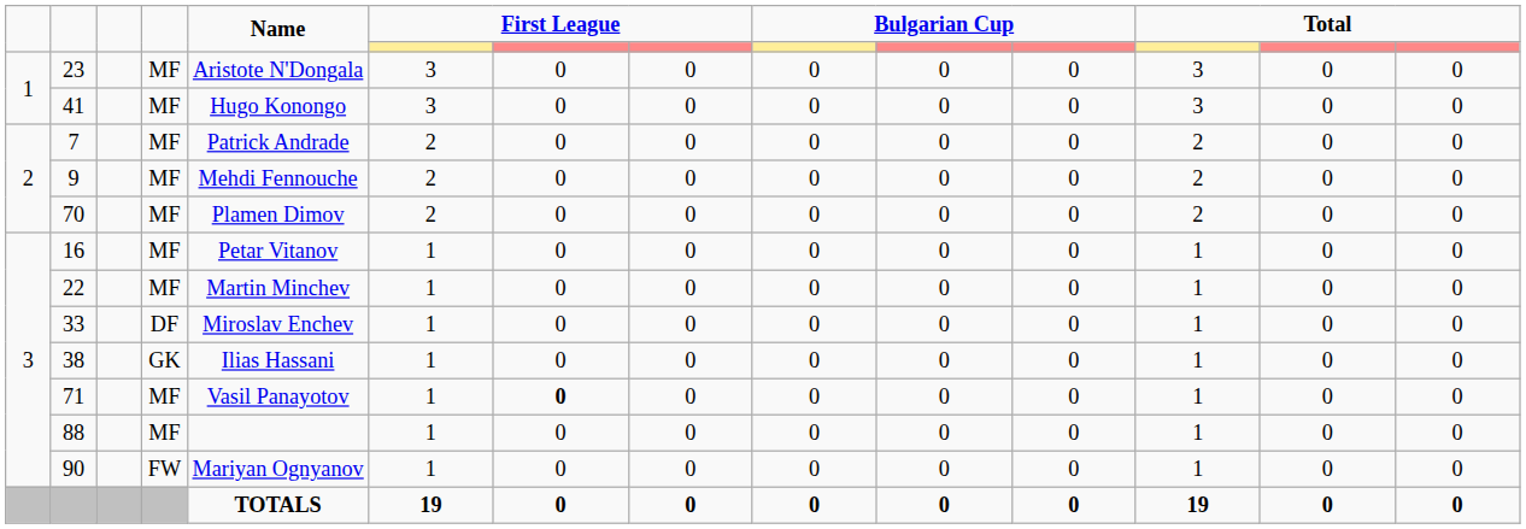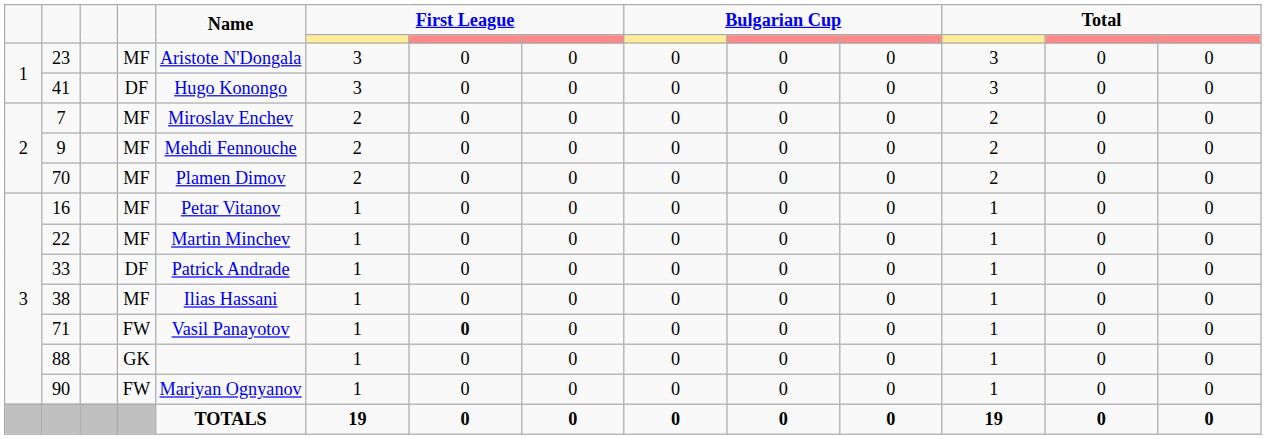 <table class="wikitable" style="font-size: 95%; text-align: center;">
 <tr>
 <td rowspan="2" style="width:3%; text-align:center;"><strong></strong></td>
 <td rowspan="2" style="width:3%; text-align:center;"><strong></strong></td>
 <td rowspan="2" style="width:3%; text-align:center;"><strong></strong></td>
 <td rowspan="2" style="width:3%; text-align:center;"><strong></strong></td>
 <td rowspan="2" style="width:12%; text-align:center;"><strong>Name</strong></td>
 <td colspan="3" style="text-align:center;"><strong><a href='#'>First League</a></strong></td>
 <td colspan="3" style="text-align:center;"><strong><a href='#'>Bulgarian Cup</a></strong></td>
 <td colspan="3" style="text-align:center;"><strong>Total</strong></td>
 </tr>
 <tr>
 <th style="width:25px; background:#fe9;"></th>
 <th style="width:28px; background:#ff8888;"></th>
 <th style="width:25px; background:#ff8888;"></th>
 <th style="width:25px; background:#fe9;"></th>
 <th style="width:28px; background:#ff8888;"></th>
 <th style="width:25px; background:#ff8888;"></th>
 <th style="width:25px; background:#fe9;"></th>
 <th style="width:28px; background:#ff8888;"></th>
 <th style="width:25px; background:#ff8888;"></th>
 </tr>
 <tr>
 <td rowspan=2>1</td>
 <td>23</td>
 <td></td>
 <td>MF</td>
 <td><a href='#'>Aristote N'Dongala</a></td>
 <td>3</td>
 <td>0</td>
 <td>0</td>
 <td>0</td>
 <td>0</td>
 <td>0</td>
 <td>3</td>
 <td>0</td>
 <td>0</td>
 </tr>
 <tr>
 <td>41</td>
 <td></td>
-<td>MF</td>
+<td>DF</td>
 <td><a href='#'>Hugo Konongo</a></td>
 <td>3</td>
 <td>0</td>
 <td>0</td>
 <td>0</td>
 <td>0</td>
 <td>0</td>
 <td>3</td>
 <td>0</td>
 <td>0</td>
 </tr>
 <tr>
 <td rowspan=3>2</td>
 <td>7</td>
 <td></td>
 <td>MF</td>
-<td><a href='#'>Patrick Andrade</a></td>
+<td><a href='#'>Miroslav Enchev</a></td>
 <td>2</td>
 <td>0</td>
 <td>0</td>
 <td>0</td>
 <td>0</td>
 <td>0</td>
 <td>2</td>
 <td>0</td>
 <td>0</td>
 </tr>
 <tr>
 <td>9</td>
 <td></td>
 <td>MF</td>
 <td><a href='#'>Mehdi Fennouche</a></td>
 <td>2</td>
 <td>0</td>
 <td>0</td>
 <td>0</td>
 <td>0</td>
 <td>0</td>
 <td>2</td>
 <td>0</td>
 <td>0</td>
 </tr>
 <tr>
 <td>70</td>
 <td></td>
 <td>MF</td>
 <td><a href='#'>Plamen Dimov</a></td>
 <td>2</td>
 <td>0</td>
 <td>0</td>
 <td>0</td>
 <td>0</td>
 <td>0</td>
 <td>2</td>
 <td>0</td>
 <td>0</td>
 </tr>
 <tr>
 <td rowspan=7>3</td>
 <td>16</td>
 <td></td>
 <td>MF</td>
 <td><a href='#'>Petar Vitanov</a></td>
 <td>1</td>
 <td>0</td>
 <td>0</td>
 <td>0</td>
 <td>0</td>
 <td>0</td>
 <td>1</td>
 <td>0</td>
 <td>0</td>
 </tr>
 <tr>
 <td>22</td>
 <td></td>
 <td>MF</td>
 <td><a href='#'>Martin Minchev</a></td>
 <td>1</td>
 <td>0</td>
 <td>0</td>
 <td>0</td>
 <td>0</td>
 <td>0</td>
 <td>1</td>
 <td>0</td>
 <td>0</td>
 </tr>
 <tr>
 <td>33</td>
 <td></td>
 <td>DF</td>
-<td><a href='#'>Miroslav Enchev</a></td>
+<td><a href='#'>Patrick Andrade</a></td>
 <td>1</td>
 <td>0</td>
 <td>0</td>
 <td>0</td>
 <td>0</td>
 <td>0</td>
 <td>1</td>
 <td>0</td>
 <td>0</td>
 </tr>
 <tr>
 <td>38</td>
 <td></td>
-<td>GK</td>
+<td>MF</td>
 <td><a href='#'>Ilias Hassani</a></td>
 <td>1</td>
 <td>0</td>
 <td>0</td>
 <td>0</td>
 <td>0</td>
 <td>0</td>
 <td>1</td>
 <td>0</td>
 <td>0</td>
 </tr>
 <tr>
 <td>71</td>
 <td></td>
-<td>MF</td>
+<td>FW</td>
 <td><a href='#'>Vasil Panayotov</a></td>
 <td>1</td>
 <td><strong>0</strong></td>
 <td>0</td>
 <td>0</td>
 <td>0</td>
 <td>0</td>
 <td>1</td>
 <td>0</td>
 <td>0</td>
 </tr>
 <tr>
 <td>88</td>
 <td></td>
-<td>MF</td>
+<td>GK</td>
 <td></td>
 <td>1</td>
 <td>0</td>
 <td>0</td>
 <td>0</td>
 <td>0</td>
 <td>0</td>
 <td>1</td>
 <td>0</td>
 <td>0</td>
 </tr>
 <tr>
 <td>90</td>
 <td></td>
 <td>FW</td>
 <td><a href='#'>Mariyan Ognyanov</a></td>
 <td>1</td>
 <td>0</td>
 <td>0</td>
 <td>0</td>
 <td>0</td>
 <td>0</td>
 <td>1</td>
 <td>0</td>
 <td>0</td>
 </tr>
 <tr>
 <th style="background:silver;"></th>
 <th style="background:silver;"></th>
 <th style="background:silver;"></th>
 <th style="background:silver;"></th>
 <td><strong>TOTALS</strong></td>
 <td><strong>19</strong></td>
 <td><strong>0</strong></td>
 <td><strong>0</strong></td>
 <td><strong>0</strong></td>
 <td><strong>0</strong></td>
 <td><strong>0</strong></td>
 <td><strong>19</strong></td>
 <td><strong>0</strong></td>
 <td><strong>0</strong></td>
 </tr>
 </table>
